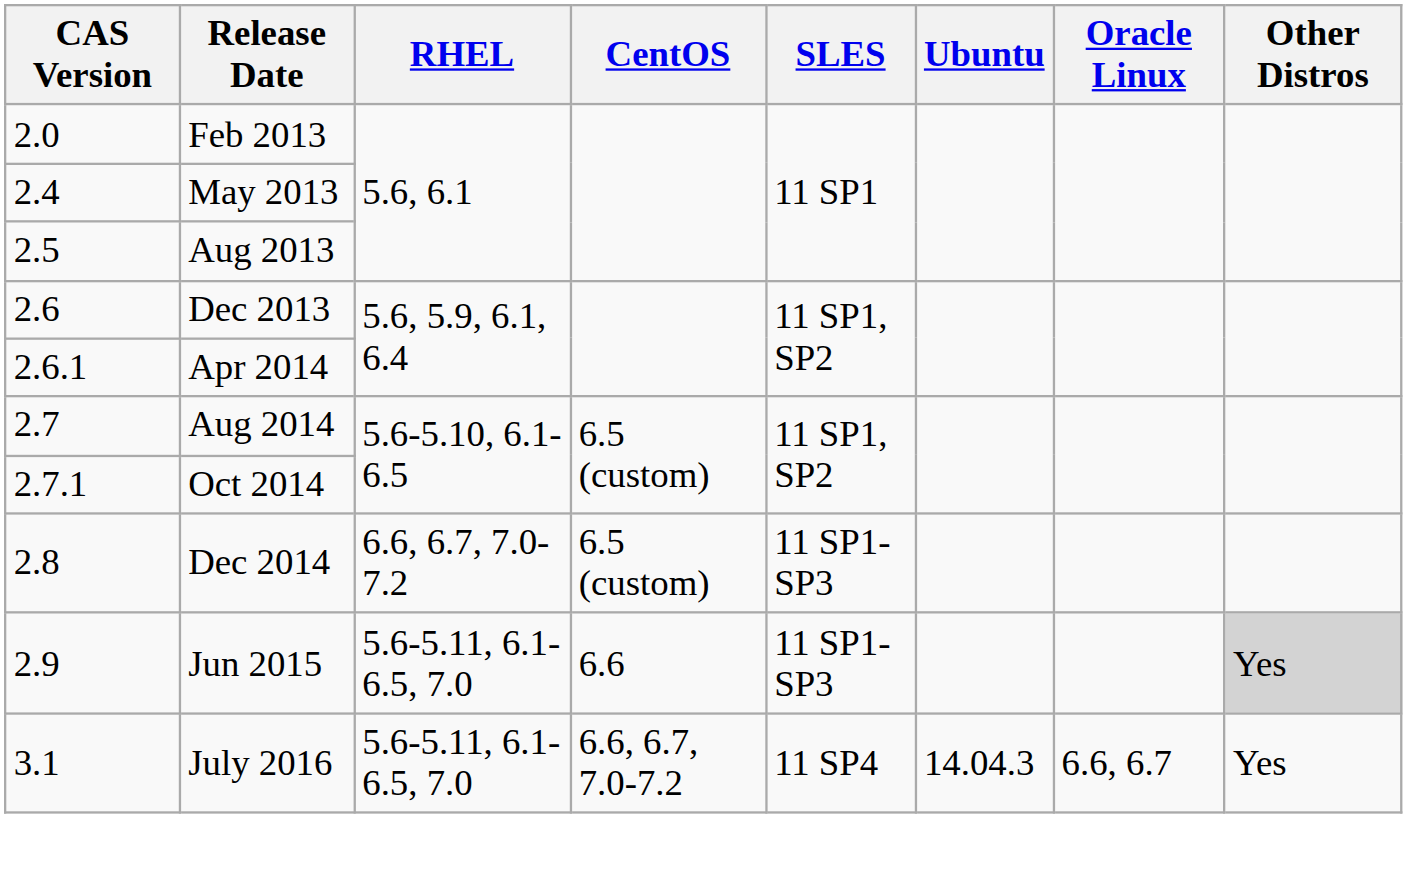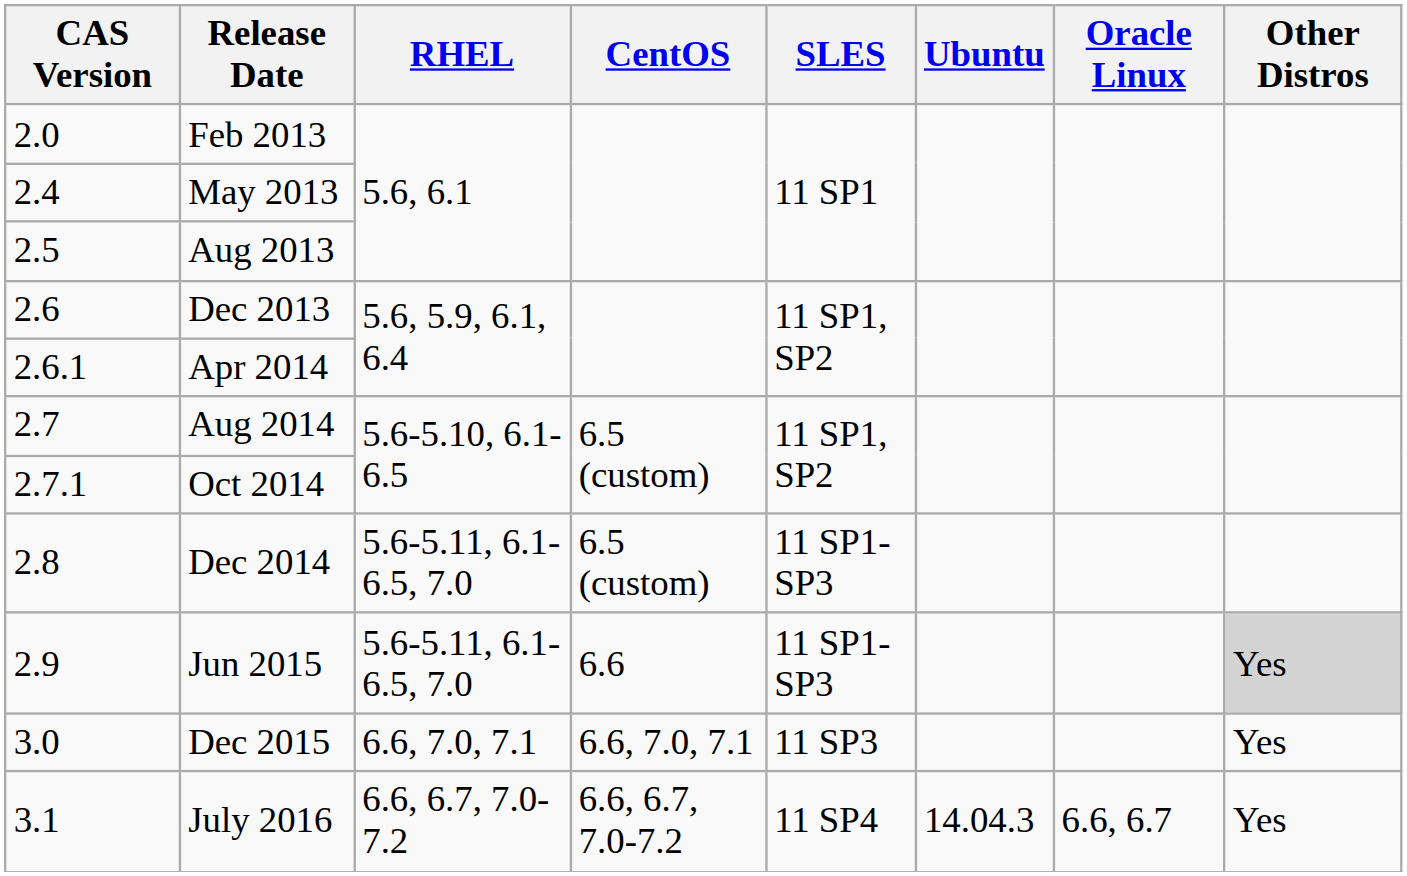 <table class="wikitable">
 <tr>
 <th>CAS Version</th>
 <th>Release Date</th>
 <th><a href='#'>RHEL</a></th>
 <th><a href='#'>CentOS</a></th>
 <th><a href='#'>SLES</a></th>
 <th><a href='#'>Ubuntu</a></th>
 <th><a href='#'>Oracle Linux</a></th>
 <th>Other Distros</th>
 </tr>
 <tr>
 <td>2.0</td>
 <td>Feb 2013</td>
 <td rowspan="3">5.6, 6.1</td>
 <td rowspan="3"></td>
 <td rowspan="3">11 SP1</td>
 <td rowspan="3"></td>
 <td rowspan="3"></td>
 <td rowspan="3"></td>
 </tr>
 <tr>
 <td>2.4</td>
 <td>May 2013</td>
 </tr>
 <tr>
 <td>2.5</td>
 <td>Aug 2013</td>
 </tr>
 <tr>
 <td>2.6</td>
 <td>Dec 2013</td>
 <td rowspan="2">5.6, 5.9, 6.1, 6.4</td>
 <td rowspan="2"></td>
 <td rowspan="2">11 SP1, SP2</td>
 <td rowspan="2"></td>
 <td rowspan="2"></td>
 <td rowspan="2"></td>
 </tr>
 <tr>
 <td>2.6.1</td>
 <td>Apr 2014</td>
 </tr>
 <tr>
 <td>2.7</td>
 <td>Aug 2014</td>
 <td rowspan="2">5.6-5.10, 6.1-6.5</td>
 <td rowspan="2">6.5 (custom)</td>
 <td rowspan="2">11 SP1, SP2</td>
 <td rowspan="2"></td>
 <td rowspan="2"></td>
 <td rowspan="2"></td>
 </tr>
 <tr>
 <td>2.7.1</td>
 <td>Oct 2014</td>
 </tr>
 <tr>
 <td>2.8</td>
 <td>Dec 2014</td>
-<td>6.6, 6.7, 7.0-7.2</td>
+<td>5.6-5.11, 6.1-6.5, 7.0</td>
 <td>6.5 (custom)</td>
 <td>11 SP1-SP3</td>
 <td></td>
 <td></td>
 <td></td>
 </tr>
 <tr>
 <td>2.9</td>
 <td>Jun 2015</td>
 <td>5.6-5.11, 6.1-6.5, 7.0</td>
 <td>6.6</td>
 <td>11 SP1-SP3</td>
 <td></td>
 <td></td>
 <td style="background: lightgrey;">Yes</td>
 </tr>
 <tr>
+<td>3.0</td>
+<td>Dec 2015</td>
+<td>6.6, 7.0, 7.1</td>
+<td>6.6, 7.0, 7.1</td>
+<td>11 SP3</td>
+<td></td>
+<td></td>
+<td>Yes</td>
+</tr>
+<tr>
 <td>3.1</td>
 <td>July 2016</td>
-<td>5.6-5.11, 6.1-6.5, 7.0</td>
+<td>6.6, 6.7, 7.0-7.2</td>
 <td>6.6, 6.7, 7.0-7.2</td>
 <td>11 SP4</td>
 <td>14.04.3</td>
 <td>6.6, 6.7</td>
 <td>Yes</td>
 </tr>
 </table>
